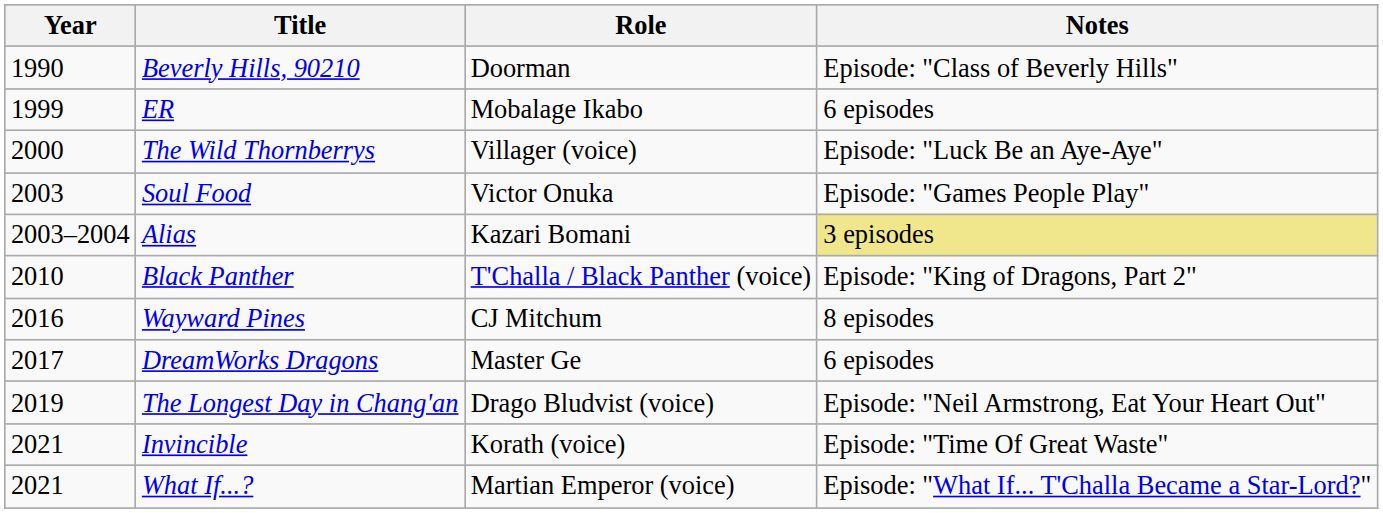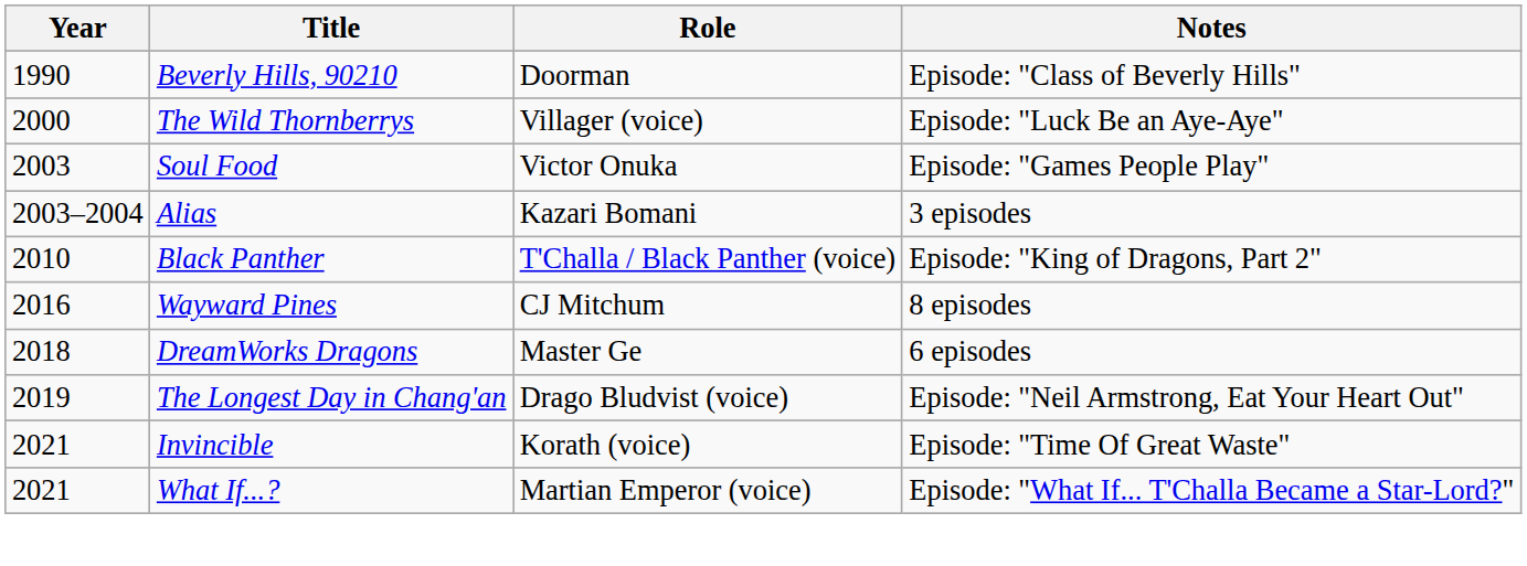 <table class="wikitable sortable">
 <tr>
 <th>Year</th>
 <th>Title</th>
 <th>Role</th>
 <th class="unsortable">Notes</th>
 </tr>
 <tr>
 <td>1990</td>
 <td><em><a href='#'>Beverly Hills, 90210</a></em></td>
 <td>Doorman</td>
 <td>Episode: "Class of Beverly Hills"</td>
-</tr>
-<tr>
-<td>1999</td>
-<td><em><a href='#'>ER</a></em></td>
-<td>Mobalage Ikabo</td>
-<td>6 episodes</td>
 </tr>
 <tr>
 <td>2000</td>
 <td><em><a href='#'>The Wild Thornberrys</a></em></td>
 <td>Villager (voice)</td>
 <td>Episode: "Luck Be an Aye-Aye"</td>
 </tr>
 <tr>
 <td>2003</td>
 <td><em><a href='#'>Soul Food</a></em></td>
 <td>Victor Onuka</td>
 <td>Episode: "Games People Play"</td>
 </tr>
 <tr>
 <td>2003–2004</td>
 <td><em><a href='#'>Alias</a></em></td>
 <td>Kazari Bomani</td>
-<td style="background: khaki;">3 episodes</td>
+<td>3 episodes</td>
 </tr>
 <tr>
 <td>2010</td>
 <td><em><a href='#'>Black Panther</a></em></td>
 <td><a href='#'>T'Challa / Black Panther</a> (voice)</td>
 <td>Episode: "King of Dragons, Part 2"</td>
 </tr>
 <tr>
 <td>2016</td>
 <td><em><a href='#'>Wayward Pines</a></em></td>
 <td>CJ Mitchum</td>
 <td>8 episodes</td>
 </tr>
 <tr>
-<td>2017</td>
+<td>2018</td>
 <td><em><a href='#'>DreamWorks Dragons</a></em></td>
 <td>Master Ge</td>
 <td>6 episodes</td>
 </tr>
 <tr>
 <td>2019</td>
 <td><em><a href='#'>The Longest Day in Chang'an</a></em></td>
 <td>Drago Bludvist (voice)</td>
 <td>Episode: "Neil Armstrong, Eat Your Heart Out"</td>
 </tr>
 <tr>
 <td>2021</td>
 <td><em><a href='#'>Invincible</a></em></td>
 <td>Korath (voice)</td>
 <td>Episode: "Time Of Great Waste"</td>
 </tr>
 <tr>
 <td>2021</td>
 <td><em><a href='#'>What If...?</a></em></td>
 <td>Martian Emperor (voice)</td>
 <td>Episode: "<a href='#'>What If... T'Challa Became a Star-Lord?</a>"</td>
 </tr>
 </table>
